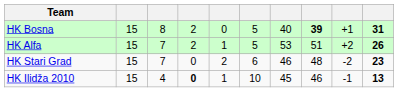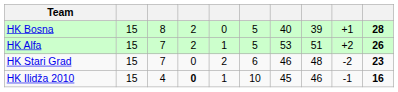 <table class="wikitable" style="text-align:center;">
 <tr>
 <th width=165>Team</th>
 <th width=40></th>
 <th width=40></th>
 <th width=40></th>
 <th width=40></th>
 <th width=40></th>
 <th width=40></th>
 <th width=40></th>
 <th width=40></th>
 <th width=40></th>
 </tr>
 <tr bgcolor="#ccffcc">
 <td style="text-align:left;"><a href='#'>HK Bosna</a></td>
 <td>15</td>
 <td>8</td>
 <td>2</td>
 <td>0</td>
 <td>5</td>
 <td>40</td>
-<td><strong>39</strong></td>
+<td>39</td>
 <td>+1</td>
-<td><strong>31</strong></td>
+<td><strong>28</strong></td>
 </tr>
 <tr bgcolor="#ccffcc">
 <td style="text-align:left;"><a href='#'>HK Alfa</a></td>
 <td>15</td>
 <td>7</td>
 <td>2</td>
 <td>1</td>
 <td>5</td>
 <td>53</td>
 <td>51</td>
 <td>+2</td>
 <td><strong>26</strong></td>
 </tr>
 <tr>
 <td style="text-align:left;"><a href='#'>HK Stari Grad</a></td>
 <td>15</td>
 <td>7</td>
 <td>0</td>
 <td>2</td>
 <td>6</td>
 <td>46</td>
 <td>48</td>
 <td>-2</td>
 <td><strong>23</strong></td>
 </tr>
 <tr>
 <td style="text-align:left;"><a href='#'>HK Ilidža 2010</a></td>
 <td>15</td>
 <td>4</td>
 <td><strong>0</strong></td>
 <td>1</td>
 <td>10</td>
 <td>45</td>
 <td>46</td>
 <td>-1</td>
-<td><strong>13</strong></td>
+<td><strong>16</strong></td>
 </tr>
 </table>
